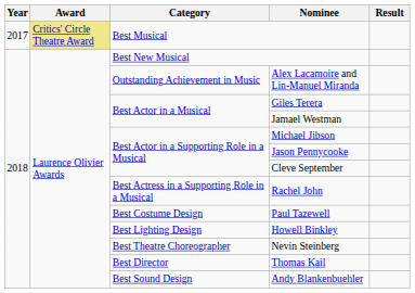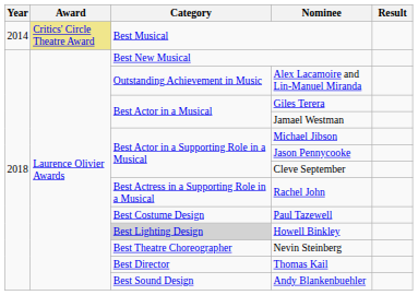 <table class="wikitable" style="width:100%;">
 <tr>
 <th style="width:5%;">Year</th>
 <th style="width:20%;">Award</th>
 <th style="width:40%;">Category</th>
 <th style="width:25%;">Nominee</th>
 <th style="width:10%;">Result</th>
 </tr>
 <tr>
-<td style="text-align:center;">2017</td>
+<td style="text-align:center;">2014</td>
 <td style="background: khaki;"><a href='#'>Critics' Circle Theatre Award</a></td>
 <td colspan="2"><a href='#'>Best Musical</a></td>
 <td></td>
 </tr>
 <tr>
 <td rowspan="13" style="text-align:center;">2018</td>
 <td rowspan="13"><a href='#'>Laurence Olivier Awards</a></td>
 <td colspan="2"><a href='#'>Best New Musical</a></td>
 <td></td>
 </tr>
 <tr>
 <td><a href='#'>Outstanding Achievement in Music</a></td>
 <td><a href='#'>Alex Lacamoire</a> and <a href='#'>Lin-Manuel Miranda</a></td>
 <td></td>
 </tr>
 <tr>
 <td rowspan="2"><a href='#'>Best Actor in a Musical</a></td>
 <td><a href='#'>Giles Terera</a></td>
 <td></td>
 </tr>
 <tr>
 <td>Jamael Westman</td>
 <td></td>
 </tr>
 <tr>
 <td rowspan="3"><a href='#'>Best Actor in a Supporting Role in a Musical</a></td>
 <td><a href='#'>Michael Jibson</a></td>
 <td></td>
 </tr>
 <tr>
 <td><a href='#'>Jason Pennycooke</a></td>
 <td></td>
 </tr>
 <tr>
 <td>Cleve September</td>
 <td></td>
 </tr>
 <tr>
 <td><a href='#'>Best Actress in a Supporting Role in a Musical</a></td>
 <td><a href='#'>Rachel John</a></td>
 <td></td>
 </tr>
 <tr>
 <td><a href='#'>Best Costume Design</a></td>
 <td><a href='#'>Paul Tazewell</a></td>
 <td></td>
 </tr>
 <tr>
-<td><a href='#'>Best Lighting Design</a></td>
+<td style="background: lightgrey;"><a href='#'>Best Lighting Design</a></td>
 <td><a href='#'>Howell Binkley</a></td>
 <td></td>
 </tr>
 <tr>
 <td><a href='#'>Best Theatre Choreographer</a></td>
 <td>Nevin Steinberg</td>
 <td></td>
 </tr>
 <tr>
 <td><a href='#'>Best Director</a></td>
 <td><a href='#'>Thomas Kail</a></td>
 <td></td>
 </tr>
 <tr>
 <td><a href='#'>Best Sound Design</a></td>
 <td><a href='#'>Andy Blankenbuehler</a></td>
 <td></td>
 </tr>
 </table>
